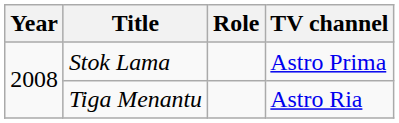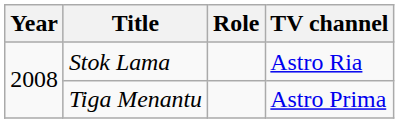 <table class="wikitable">
 <tr>
 <th>Year</th>
 <th>Title</th>
 <th>Role</th>
 <th>TV channel</th>
 </tr>
 <tr>
 <td rowspan="2">2008</td>
 <td><em>Stok Lama</em></td>
 <td></td>
-<td><a href='#'>Astro Prima</a></td>
+<td><a href='#'>Astro Ria</a></td>
 </tr>
 <tr>
 <td><em>Tiga Menantu</em></td>
 <td></td>
-<td><a href='#'>Astro Ria</a></td>
+<td><a href='#'>Astro Prima</a></td>
 </tr>
 </table>
